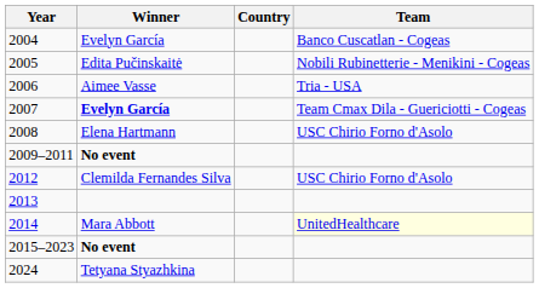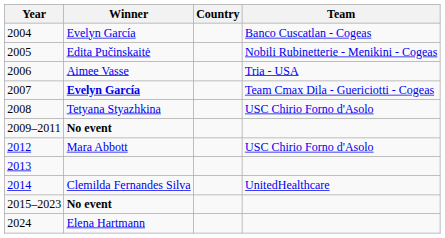 <table class = "wikitable">
 <tr>
 <th>Year</th>
 <th>Winner</th>
 <th>Country</th>
 <th>Team</th>
 </tr>
 <tr>
 <td>2004</td>
 <td><a href='#'>Evelyn García</a></td>
 <td></td>
 <td><a href='#'>Banco Cuscatlan - Cogeas</a></td>
 </tr>
 <tr>
 <td>2005</td>
 <td><a href='#'>Edita Pučinskaitė</a></td>
 <td></td>
 <td><a href='#'>Nobili Rubinetterie - Menikini - Cogeas</a></td>
 </tr>
 <tr>
 <td>2006</td>
 <td><a href='#'>Aimee Vasse</a></td>
 <td></td>
 <td><a href='#'>Tria - USA</a></td>
 </tr>
 <tr>
 <td>2007</td>
 <td><strong><a href='#'>Evelyn García</a></strong></td>
 <td></td>
 <td><a href='#'>Team Cmax Dila - Guericiotti - Cogeas</a></td>
 </tr>
 <tr>
 <td>2008</td>
-<td><a href='#'>Elena Hartmann</a></td>
+<td><a href='#'>Tetyana Styazhkina</a></td>
 <td></td>
 <td><a href='#'>USC Chirio Forno d'Asolo</a></td>
 </tr>
 <tr>
 <td>2009–2011</td>
 <td><strong> No event</strong></td>
 <td></td>
 <td></td>
 </tr>
 <tr>
 <td><a href='#'>2012</a></td>
-<td><a href='#'>Clemilda Fernandes Silva</a></td>
+<td><a href='#'>Mara Abbott</a></td>
 <td></td>
 <td><a href='#'>USC Chirio Forno d'Asolo</a></td>
 </tr>
 <tr>
 <td><a href='#'>2013</a></td>
 <td></td>
 <td></td>
 <td></td>
 </tr>
 <tr>
 <td><a href='#'>2014</a></td>
-<td><a href='#'>Mara Abbott</a></td>
+<td><a href='#'>Clemilda Fernandes Silva</a></td>
 <td></td>
-<td style="background: lightyellow;"><a href='#'>UnitedHealthcare</a></td>
+<td><a href='#'>UnitedHealthcare</a></td>
 </tr>
 <tr>
 <td>2015–2023</td>
 <td><strong> No event</strong></td>
 <td></td>
 <td></td>
 </tr>
 <tr>
 <td>2024</td>
-<td><a href='#'>Tetyana Styazhkina</a></td>
+<td><a href='#'>Elena Hartmann</a></td>
 <td></td>
 <td></td>
 </tr>
 </table>
